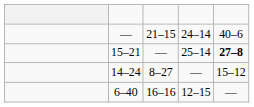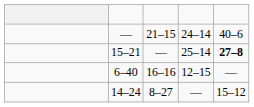 <table class="wikitable" style="text-align:center; font-size:90%;">
 <tr>
 <th width=120> </th>
 <td><strong></strong></td>
 <td><strong></strong></td>
 <td><strong></strong></td>
 <td><strong></strong></td>
 </tr>
 <tr>
 <td style="text-align:left;"></td>
 <td>—</td>
 <td>21–15</td>
 <td>24–14</td>
 <td>40–6</td>
 </tr>
 <tr>
 <td style="text-align:left;"></td>
 <td>15–21</td>
 <td>—</td>
 <td>25–14</td>
 <td><strong>27–8</strong></td>
 </tr>
 <tr>
 <td style="text-align:left;"></td>
+<td>6–40</td>
+<td>16–16</td>
+<td>12–15</td>
+<td>—</td>
+</tr>
+<tr>
+<td style="text-align:left;"></td>
 <td>14–24</td>
 <td>8–27</td>
 <td>—</td>
 <td>15–12</td>
 </tr>
-<tr>
-<td style="text-align:left;"></td>
-<td>6–40</td>
-<td>16–16</td>
-<td>12–15</td>
-<td>—</td>
-</tr>
 </table>
